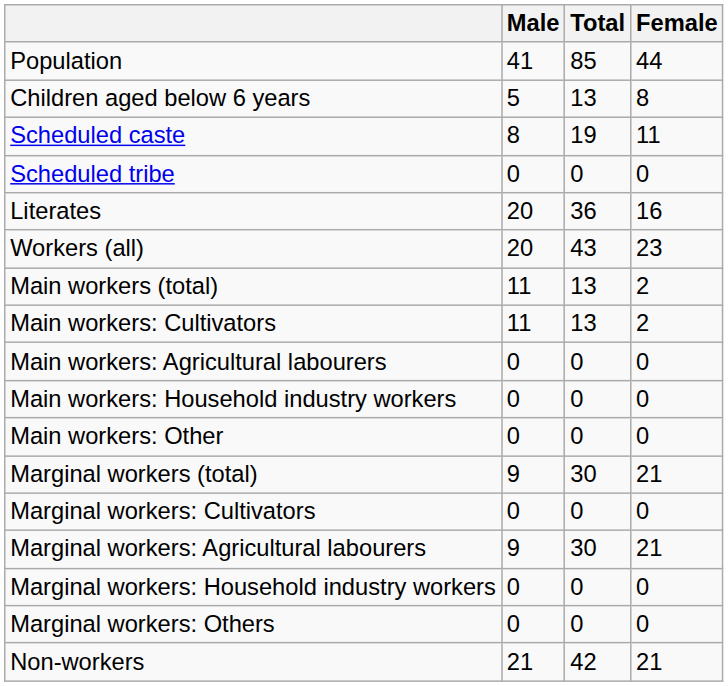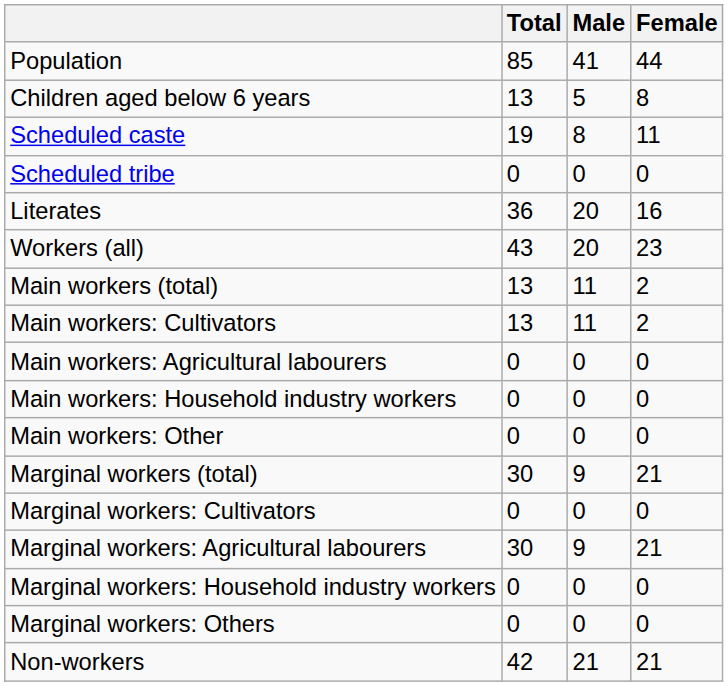 <table class="wikitable sortable">
 <tr>
 <th></th>
+<th>Total</th>
 <th>Male</th>
-<th>Total</th>
 <th>Female</th>
 </tr>
 <tr>
 <td>Population</td>
+<td>85</td>
 <td>41</td>
-<td>85</td>
 <td>44</td>
 </tr>
 <tr>
 <td>Children aged below 6 years</td>
+<td>13</td>
 <td>5</td>
-<td>13</td>
 <td>8</td>
 </tr>
 <tr>
 <td><a href='#'>Scheduled caste</a></td>
+<td>19</td>
 <td>8</td>
-<td>19</td>
 <td>11</td>
 </tr>
 <tr>
 <td><a href='#'>Scheduled tribe</a></td>
 <td>0</td>
 <td>0</td>
 <td>0</td>
 </tr>
 <tr>
 <td>Literates</td>
+<td>36</td>
 <td>20</td>
-<td>36</td>
 <td>16</td>
 </tr>
 <tr>
 <td>Workers (all)</td>
+<td>43</td>
 <td>20</td>
-<td>43</td>
 <td>23</td>
 </tr>
 <tr>
 <td>Main workers (total)</td>
+<td>13</td>
 <td>11</td>
-<td>13</td>
 <td>2</td>
 </tr>
 <tr>
 <td>Main workers: Cultivators</td>
+<td>13</td>
 <td>11</td>
-<td>13</td>
 <td>2</td>
 </tr>
 <tr>
 <td>Main workers: Agricultural labourers</td>
 <td>0</td>
 <td>0</td>
 <td>0</td>
 </tr>
 <tr>
 <td>Main workers: Household industry workers</td>
 <td>0</td>
 <td>0</td>
 <td>0</td>
 </tr>
 <tr>
 <td>Main workers: Other</td>
 <td>0</td>
 <td>0</td>
 <td>0</td>
 </tr>
 <tr>
 <td>Marginal workers (total)</td>
+<td>30</td>
 <td>9</td>
-<td>30</td>
 <td>21</td>
 </tr>
 <tr>
 <td>Marginal workers: Cultivators</td>
 <td>0</td>
 <td>0</td>
 <td>0</td>
 </tr>
 <tr>
 <td>Marginal workers: Agricultural labourers</td>
+<td>30</td>
 <td>9</td>
-<td>30</td>
 <td>21</td>
 </tr>
 <tr>
 <td>Marginal workers: Household industry workers</td>
 <td>0</td>
 <td>0</td>
 <td>0</td>
 </tr>
 <tr>
 <td>Marginal workers: Others</td>
 <td>0</td>
 <td>0</td>
 <td>0</td>
 </tr>
 <tr>
 <td>Non-workers</td>
+<td>42</td>
 <td>21</td>
-<td>42</td>
 <td>21</td>
 </tr>
 </table>
